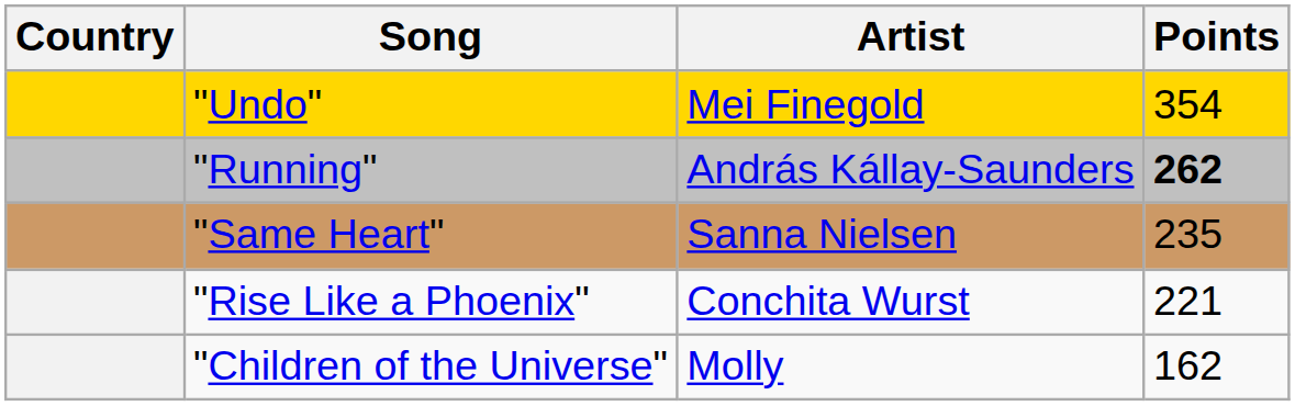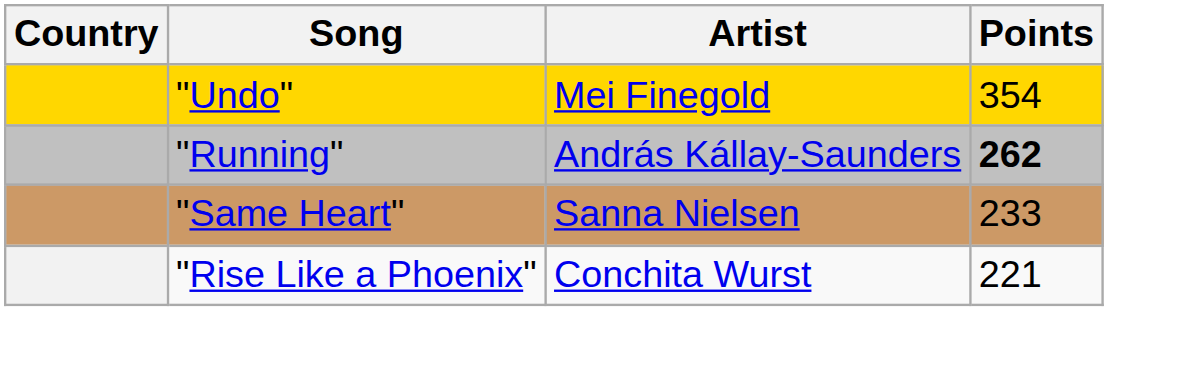 <table class="wikitable plainrowheaders">
 <tr>
 <th scope="col">Country</th>
 <th scope="col">Song</th>
 <th scope="col">Artist</th>
 <th scope="col">Points</th>
 </tr>
 <tr style="background:gold;">
 <th scope="row" style="background:gold;"></th>
 <td>"<a href='#'>Undo</a>"</td>
 <td><a href='#'>Mei Finegold</a></td>
 <td>354</td>
 </tr>
 <tr style="background:silver;">
 <th scope="row" style="background:silver;"></th>
 <td>"<a href='#'>Running</a>"</td>
 <td><a href='#'>András Kállay-Saunders</a></td>
 <td><strong>262</strong></td>
 </tr>
 <tr style="background:#c96;">
 <th scope="row" style="background:#c96;"></th>
 <td>"<a href='#'>Same Heart</a>"</td>
 <td><a href='#'>Sanna Nielsen</a></td>
-<td>235</td>
+<td>233</td>
 </tr>
 <tr>
 <th scope="row"></th>
 <td>"<a href='#'>Rise Like a Phoenix</a>"</td>
 <td><a href='#'>Conchita Wurst</a></td>
 <td>221</td>
 </tr>
-<tr>
-<th scope="row"></th>
-<td>"<a href='#'>Children of the Universe</a>"</td>
-<td><a href='#'>Molly</a></td>
-<td>162</td>
-</tr>
 </table>
